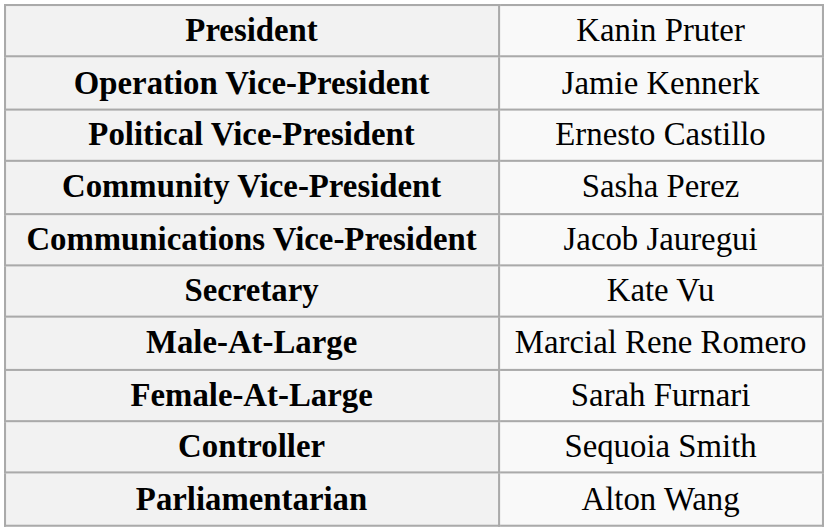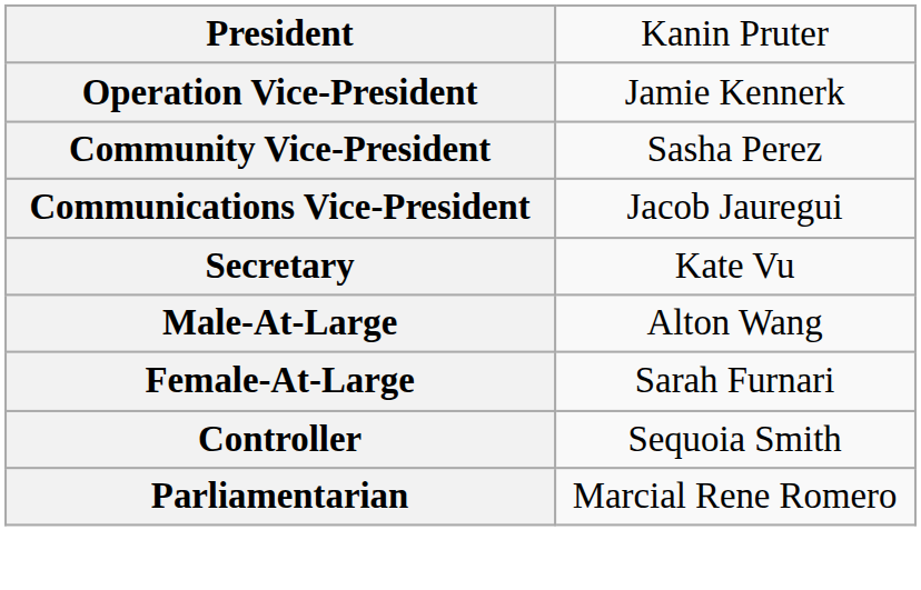 <table class="wikitable" style="text-align: center; width: 400px; height: 200px;">
 <tr>
 <th>President</th>
 <td>Kanin Pruter</td>
 </tr>
 <tr>
 <th>Operation Vice-President</th>
 <td>Jamie Kennerk</td>
-</tr>
-<tr>
-<th>Political Vice-President</th>
-<td>Ernesto Castillo</td>
 </tr>
 <tr>
 <th>Community Vice-President</th>
 <td>Sasha Perez</td>
 </tr>
 <tr>
 <th>Communications Vice-President</th>
 <td>Jacob Jauregui</td>
 </tr>
 <tr>
 <th>Secretary</th>
 <td>Kate Vu</td>
 </tr>
 <tr>
 <th>Male-At-Large</th>
-<td>Marcial Rene Romero</td>
+<td>Alton Wang</td>
 </tr>
 <tr>
 <th>Female-At-Large</th>
 <td>Sarah Furnari</td>
 </tr>
 <tr>
 <th>Controller</th>
 <td>Sequoia Smith</td>
 </tr>
 <tr>
 <th>Parliamentarian</th>
-<td>Alton Wang</td>
+<td>Marcial Rene Romero</td>
 </tr>
 </table>
